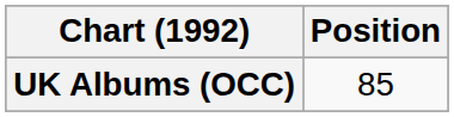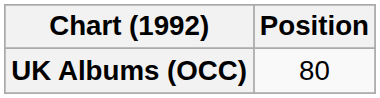 <table class="wikitable plainrowheaders" style="text-align:center;">
 <tr>
 <th scope="col">Chart (1992)</th>
 <th scope="col">Position</th>
 </tr>
 <tr>
 <th scope="row">UK Albums (OCC)</th>
-<td>85</td>
+<td>80</td>
 </tr>
 </table>
